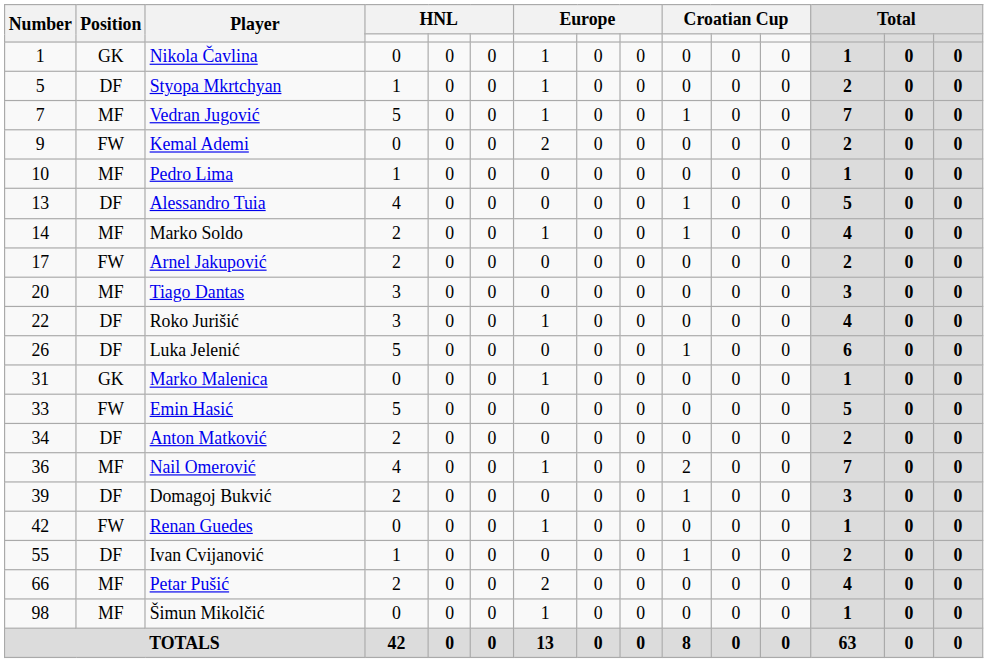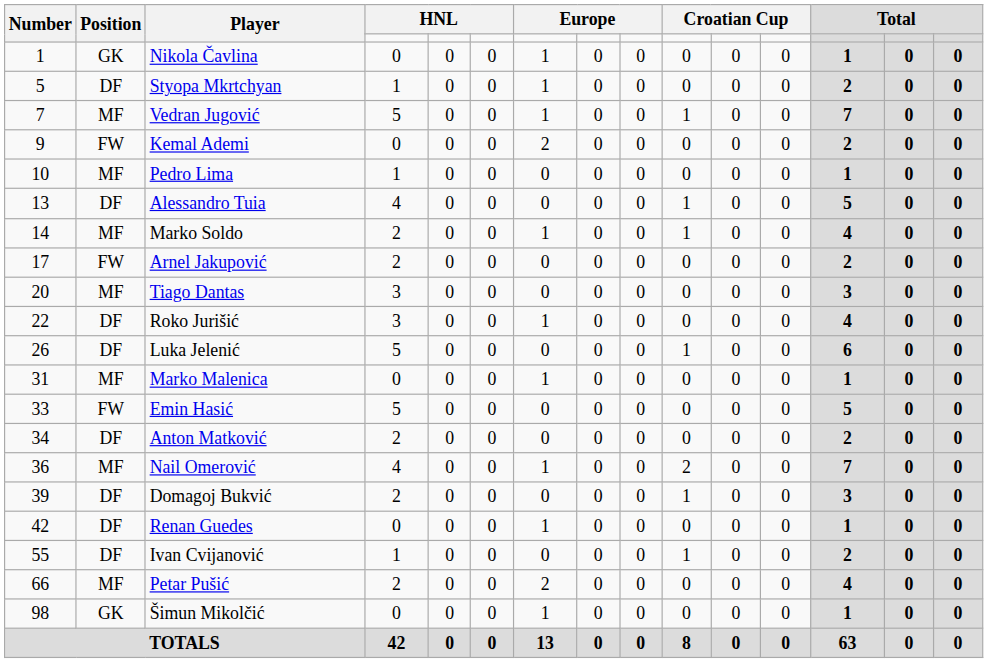 <table class="wikitable" style="font-size: 95%; text-align: center;">
 <tr>
 <th width=40 rowspan="2" align="center">Number</th>
 <th width=40 rowspan="2" align="center">Position</th>
 <th width=180 rowspan="2" align="center">Player</th>
 <th width=120 colspan="3" align="center">HNL</th>
 <th width=120 colspan="3" align="center">Europe</th>
 <th width=120 colspan="3" align="center">Croatian Cup</th>
 <th width=140 colspan="3" align="center" style="background: #DCDCDC">Total</th>
 </tr>
 <tr>
 <td></td>
 <td></td>
 <td></td>
 <td></td>
 <td></td>
 <td></td>
 <td></td>
 <td></td>
 <td></td>
 <th style="background: #DCDCDC"></th>
 <th style="background: #DCDCDC"></th>
 <th style="background: #DCDCDC"></th>
 </tr>
 <tr>
 <td>1</td>
 <td>GK</td>
 <td style="text-align:left;"> <a href='#'>Nikola Čavlina</a></td>
 <td>0</td>
 <td>0</td>
 <td>0</td>
 <td>1</td>
 <td>0</td>
 <td>0</td>
 <td>0</td>
 <td>0</td>
 <td>0</td>
 <th style="background: #DCDCDC">1</th>
 <th style="background: #DCDCDC">0</th>
 <th style="background: #DCDCDC">0</th>
 </tr>
 <tr>
 <td>5</td>
 <td>DF</td>
 <td style="text-align:left;"> <a href='#'>Styopa Mkrtchyan</a></td>
 <td>1</td>
 <td>0</td>
 <td>0</td>
 <td>1</td>
 <td>0</td>
 <td>0</td>
 <td>0</td>
 <td>0</td>
 <td>0</td>
 <th style="background: #DCDCDC">2</th>
 <th style="background: #DCDCDC">0</th>
 <th style="background: #DCDCDC">0</th>
 </tr>
 <tr>
 <td>7</td>
 <td>MF</td>
 <td style="text-align:left;"> <a href='#'>Vedran Jugović</a></td>
 <td>5</td>
 <td>0</td>
 <td>0</td>
 <td>1</td>
 <td>0</td>
 <td>0</td>
 <td>1</td>
 <td>0</td>
 <td>0</td>
 <th style="background: #DCDCDC">7</th>
 <th style="background: #DCDCDC">0</th>
 <th style="background: #DCDCDC">0</th>
 </tr>
 <tr>
 <td>9</td>
 <td>FW</td>
 <td style="text-align:left;"> <a href='#'>Kemal Ademi</a></td>
 <td>0</td>
 <td>0</td>
 <td>0</td>
 <td>2</td>
 <td>0</td>
 <td>0</td>
 <td>0</td>
 <td>0</td>
 <td>0</td>
 <th style="background: #DCDCDC">2</th>
 <th style="background: #DCDCDC">0</th>
 <th style="background: #DCDCDC">0</th>
 </tr>
 <tr>
 <td>10</td>
 <td>MF</td>
 <td style="text-align:left;"> <a href='#'>Pedro Lima</a></td>
 <td>1</td>
 <td>0</td>
 <td>0</td>
 <td>0</td>
 <td>0</td>
 <td>0</td>
 <td>0</td>
 <td>0</td>
 <td>0</td>
 <th style="background: #DCDCDC">1</th>
 <th style="background: #DCDCDC">0</th>
 <th style="background: #DCDCDC">0</th>
 </tr>
 <tr>
 <td>13</td>
 <td>DF</td>
 <td style="text-align:left;"> <a href='#'>Alessandro Tuia</a></td>
 <td>4</td>
 <td>0</td>
 <td>0</td>
 <td>0</td>
 <td>0</td>
 <td>0</td>
 <td>1</td>
 <td>0</td>
 <td>0</td>
 <th style="background: #DCDCDC">5</th>
 <th style="background: #DCDCDC">0</th>
 <th style="background: #DCDCDC">0</th>
 </tr>
 <tr>
 <td>14</td>
 <td>MF</td>
 <td style="text-align:left;"> Marko Soldo</td>
 <td>2</td>
 <td>0</td>
 <td>0</td>
 <td>1</td>
 <td>0</td>
 <td>0</td>
 <td>1</td>
 <td>0</td>
 <td>0</td>
 <th style="background: #DCDCDC">4</th>
 <th style="background: #DCDCDC">0</th>
 <th style="background: #DCDCDC">0</th>
 </tr>
 <tr>
 <td>17</td>
 <td>FW</td>
 <td style="text-align:left;"> <a href='#'>Arnel Jakupović</a></td>
 <td>2</td>
 <td>0</td>
 <td>0</td>
 <td>0</td>
 <td>0</td>
 <td>0</td>
 <td>0</td>
 <td>0</td>
 <td>0</td>
 <th style="background: #DCDCDC">2</th>
 <th style="background: #DCDCDC">0</th>
 <th style="background: #DCDCDC">0</th>
 </tr>
 <tr>
 <td>20</td>
 <td>MF</td>
 <td style="text-align:left;"> <a href='#'>Tiago Dantas</a></td>
 <td>3</td>
 <td>0</td>
 <td>0</td>
 <td>0</td>
 <td>0</td>
 <td>0</td>
 <td>0</td>
 <td>0</td>
 <td>0</td>
 <th style="background: #DCDCDC">3</th>
 <th style="background: #DCDCDC">0</th>
 <th style="background: #DCDCDC">0</th>
 </tr>
 <tr>
 <td>22</td>
 <td>DF</td>
 <td style="text-align:left;"> Roko Jurišić</td>
 <td>3</td>
 <td>0</td>
 <td>0</td>
 <td>1</td>
 <td>0</td>
 <td>0</td>
 <td>0</td>
 <td>0</td>
 <td>0</td>
 <th style="background: #DCDCDC">4</th>
 <th style="background: #DCDCDC">0</th>
 <th style="background: #DCDCDC">0</th>
 </tr>
 <tr>
 <td>26</td>
 <td>DF</td>
 <td style="text-align:left;"> Luka Jelenić</td>
 <td>5</td>
 <td>0</td>
 <td>0</td>
 <td>0</td>
 <td>0</td>
 <td>0</td>
 <td>1</td>
 <td>0</td>
 <td>0</td>
 <th style="background: #DCDCDC">6</th>
 <th style="background: #DCDCDC">0</th>
 <th style="background: #DCDCDC">0</th>
 </tr>
 <tr>
 <td>31</td>
-<td>GK</td>
+<td>MF</td>
 <td style="text-align:left;"> <a href='#'>Marko Malenica</a></td>
 <td>0</td>
 <td>0</td>
 <td>0</td>
 <td>1</td>
 <td>0</td>
 <td>0</td>
 <td>0</td>
 <td>0</td>
 <td>0</td>
 <th style="background: #DCDCDC">1</th>
 <th style="background: #DCDCDC">0</th>
 <th style="background: #DCDCDC">0</th>
 </tr>
 <tr>
 <td>33</td>
 <td>FW</td>
 <td style="text-align:left;"> <a href='#'>Emin Hasić</a></td>
 <td>5</td>
 <td>0</td>
 <td>0</td>
 <td>0</td>
 <td>0</td>
 <td>0</td>
 <td>0</td>
 <td>0</td>
 <td>0</td>
 <th style="background: #DCDCDC">5</th>
 <th style="background: #DCDCDC">0</th>
 <th style="background: #DCDCDC">0</th>
 </tr>
 <tr>
 <td>34</td>
 <td>DF</td>
 <td style="text-align:left;"> <a href='#'>Anton Matković</a></td>
 <td>2</td>
 <td>0</td>
 <td>0</td>
 <td>0</td>
 <td>0</td>
 <td>0</td>
 <td>0</td>
 <td>0</td>
 <td>0</td>
 <th style="background: #DCDCDC">2</th>
 <th style="background: #DCDCDC">0</th>
 <th style="background: #DCDCDC">0</th>
 </tr>
 <tr>
 <td>36</td>
 <td>MF</td>
 <td style="text-align:left;"> <a href='#'>Nail Omerović</a></td>
 <td>4</td>
 <td>0</td>
 <td>0</td>
 <td>1</td>
 <td>0</td>
 <td>0</td>
 <td>2</td>
 <td>0</td>
 <td>0</td>
 <th style="background: #DCDCDC">7</th>
 <th style="background: #DCDCDC">0</th>
 <th style="background: #DCDCDC">0</th>
 </tr>
 <tr>
 <td>39</td>
 <td>DF</td>
 <td style="text-align:left;"> Domagoj Bukvić</td>
 <td>2</td>
 <td>0</td>
 <td>0</td>
 <td>0</td>
 <td>0</td>
 <td>0</td>
 <td>1</td>
 <td>0</td>
 <td>0</td>
 <th style="background: #DCDCDC">3</th>
 <th style="background: #DCDCDC">0</th>
 <th style="background: #DCDCDC">0</th>
 </tr>
 <tr>
 <td>42</td>
-<td>FW</td>
+<td>DF</td>
 <td style="text-align:left;"> <a href='#'>Renan Guedes</a></td>
 <td>0</td>
 <td>0</td>
 <td>0</td>
 <td>1</td>
 <td>0</td>
 <td>0</td>
 <td>0</td>
 <td>0</td>
 <td>0</td>
 <th style="background: #DCDCDC">1</th>
 <th style="background: #DCDCDC">0</th>
 <th style="background: #DCDCDC">0</th>
 </tr>
 <tr>
 <td>55</td>
 <td>DF</td>
 <td style="text-align:left;"> Ivan Cvijanović</td>
 <td>1</td>
 <td>0</td>
 <td>0</td>
 <td>0</td>
 <td>0</td>
 <td>0</td>
 <td>1</td>
 <td>0</td>
 <td>0</td>
 <th style="background: #DCDCDC">2</th>
 <th style="background: #DCDCDC">0</th>
 <th style="background: #DCDCDC">0</th>
 </tr>
 <tr>
 <td>66</td>
 <td>MF</td>
 <td style="text-align:left;"> <a href='#'>Petar Pušić</a></td>
 <td>2</td>
 <td>0</td>
 <td>0</td>
 <td>2</td>
 <td>0</td>
 <td>0</td>
 <td>0</td>
 <td>0</td>
 <td>0</td>
 <th style="background: #DCDCDC">4</th>
 <th style="background: #DCDCDC">0</th>
 <th style="background: #DCDCDC">0</th>
 </tr>
 <tr>
 <td>98</td>
-<td>MF</td>
+<td>GK</td>
 <td style="text-align:left;"> Šimun Mikolčić</td>
 <td>0</td>
 <td>0</td>
 <td>0</td>
 <td>1</td>
 <td>0</td>
 <td>0</td>
 <td>0</td>
 <td>0</td>
 <td>0</td>
 <th style="background: #DCDCDC">1</th>
 <th style="background: #DCDCDC">0</th>
 <th style="background: #DCDCDC">0</th>
 </tr>
 <tr>
 <th colspan="3" align="center" style="background: #DCDCDC">TOTALS</th>
 <th style="background: #DCDCDC">42</th>
 <th style="background: #DCDCDC">0</th>
 <th style="background: #DCDCDC">0</th>
 <th style="background: #DCDCDC">13</th>
 <th style="background: #DCDCDC">0</th>
 <th style="background: #DCDCDC">0</th>
 <th style="background: #DCDCDC">8</th>
 <th style="background: #DCDCDC">0</th>
 <th style="background: #DCDCDC">0</th>
 <th style="background: #DCDCDC">63</th>
 <th style="background: #DCDCDC">0</th>
 <th style="background: #DCDCDC">0</th>
 </tr>
 </table>
